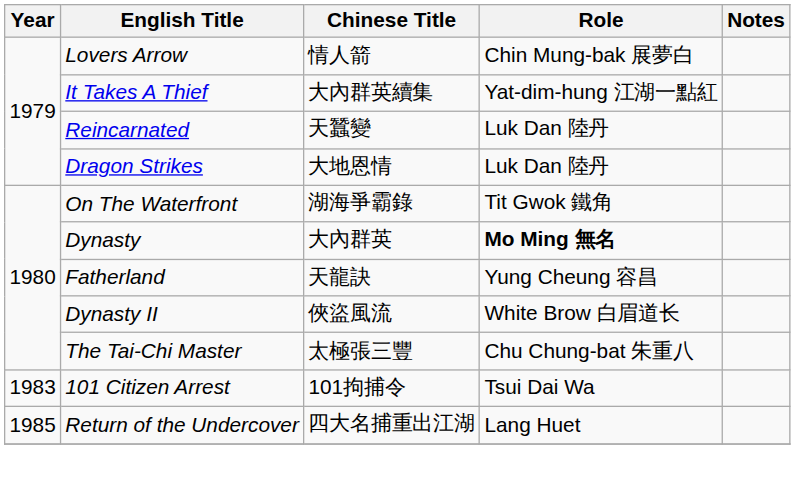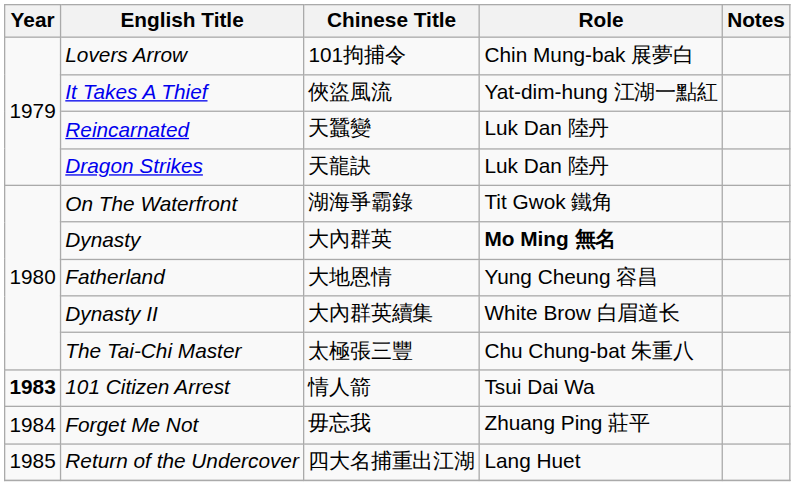 <table class="wikitable sortable">
 <tr>
 <th>Year</th>
 <th>English Title</th>
 <th>Chinese Title</th>
 <th>Role</th>
 <th>Notes</th>
 </tr>
 <tr>
 <td rowspan=4>1979</td>
 <td><em>Lovers Arrow</em></td>
-<td>情人箭</td>
+<td>101拘捕令</td>
 <td>Chin Mung-bak 展夢白</td>
 <td></td>
 </tr>
 <tr>
 <td><em><a href='#'>It Takes A Thief</a></em></td>
-<td>大內群英續集</td>
+<td>俠盜風流</td>
 <td>Yat-dim-hung 江湖一點紅</td>
 <td></td>
 </tr>
 <tr>
 <td><em><a href='#'>Reincarnated</a></em></td>
 <td>天蠶變</td>
 <td>Luk Dan 陸丹</td>
 <td></td>
 </tr>
 <tr>
 <td><em><a href='#'>Dragon Strikes</a></em></td>
-<td>大地恩情</td>
+<td>天龍訣</td>
 <td>Luk Dan 陸丹</td>
 <td></td>
 </tr>
 <tr>
 <td rowspan=5>1980</td>
 <td><em>On The Waterfront</em></td>
 <td>湖海爭霸錄</td>
 <td>Tit Gwok 鐵角</td>
 <td></td>
 </tr>
 <tr>
 <td><em>Dynasty</em></td>
 <td>大內群英</td>
 <td><strong>Mo Ming 無名</strong></td>
 <td></td>
 </tr>
 <tr>
 <td><em>Fatherland</em></td>
-<td>天龍訣</td>
+<td>大地恩情</td>
 <td>Yung Cheung 容昌</td>
 <td></td>
 </tr>
 <tr>
 <td><em>Dynasty II</em></td>
-<td>俠盜風流</td>
+<td>大內群英續集</td>
 <td>White Brow 白眉道长</td>
 <td></td>
 </tr>
 <tr>
 <td><em>The Tai-Chi Master</em></td>
 <td>太極張三豐</td>
 <td>Chu Chung-bat 朱重八</td>
 <td></td>
 </tr>
 <tr>
-<td rowspan=1>1983</td>
+<td rowspan=1><strong>1983</strong></td>
 <td><em>101 Citizen Arrest</em></td>
-<td>101拘捕令</td>
+<td>情人箭</td>
 <td>Tsui Dai Wa</td>
+<td></td>
+</tr>
+<tr>
+<td rowspan=1>1984</td>
+<td><em>Forget Me Not</em></td>
+<td>毋忘我</td>
+<td>Zhuang Ping 莊平</td>
 <td></td>
 </tr>
 <tr>
 <td rowspan=1>1985</td>
 <td><em>Return of the Undercover</em></td>
 <td>四大名捕重出江湖</td>
 <td>Lang Huet</td>
 <td></td>
 </tr>
 <tr>
 </tr>
 </table>
